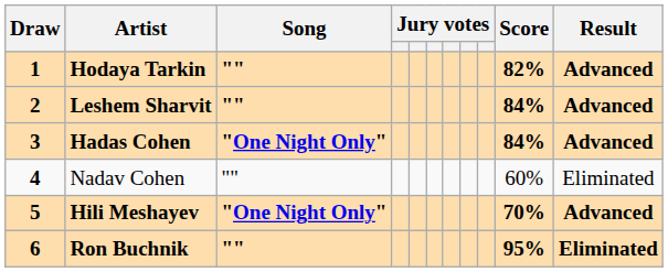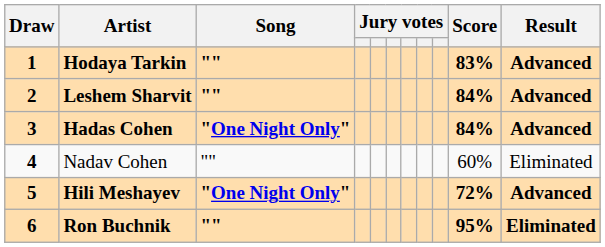 <table class="sortable wikitable" style="margin: 1em auto 1em auto; text-align:center; font-size:90%; line-height:18px;">
 <tr>
 <th rowspan="2">Draw</th>
 <th rowspan="2">Artist</th>
 <th rowspan="2">Song</th>
 <th colspan="6" class="unsortable">Jury votes</th>
 <th rowspan="2">Score</th>
 <th rowspan="2">Result</th>
 </tr>
 <tr>
 <th class="unsortable"></th>
 <th class="unsortable"></th>
 <th class="unsortable"></th>
 <th class="unsortable"></th>
 <th class="unsortable"></th>
 <th class="unsortable"></th>
 </tr>
 <tr style="font-weight:bold; background:navajowhite;">
 <td>1</td>
 <td align="left">Hodaya Tarkin</td>
 <td align="left">""</td>
 <td></td>
 <td></td>
 <td></td>
 <td></td>
 <td></td>
 <td></td>
-<td>82%</td>
+<td>83%</td>
 <td>Advanced</td>
 </tr>
 <tr style="font-weight:bold; background:navajowhite;">
 <td>2</td>
 <td align="left">Leshem Sharvit</td>
 <td align="left">""</td>
 <td></td>
 <td></td>
 <td></td>
 <td></td>
 <td></td>
 <td></td>
 <td>84%</td>
 <td>Advanced</td>
 </tr>
 <tr style="font-weight:bold; background:navajowhite;">
 <td>3</td>
 <td align="left">Hadas Cohen</td>
 <td align="left">"<a href='#'>One Night Only</a>"</td>
 <td></td>
 <td></td>
 <td></td>
 <td></td>
 <td></td>
 <td></td>
 <td>84%</td>
 <td>Advanced</td>
 </tr>
 <tr>
 <td><strong>4</strong></td>
 <td align="left">Nadav Cohen</td>
 <td align="left">""</td>
 <td></td>
 <td></td>
 <td></td>
 <td></td>
 <td></td>
 <td></td>
 <td>60%</td>
 <td>Eliminated</td>
 </tr>
 <tr style="font-weight:bold; background:navajowhite;">
 <td>5</td>
 <td align="left">Hili Meshayev</td>
 <td align="left">"<a href='#'>One Night Only</a>"</td>
 <td></td>
 <td></td>
 <td></td>
 <td></td>
 <td></td>
 <td></td>
-<td>70%</td>
+<td>72%</td>
 <td>Advanced</td>
 </tr>
 <tr style="font-weight:bold; background:navajowhite;">
 <td>6</td>
 <td align="left">Ron Buchnik</td>
 <td align="left">""</td>
 <td></td>
 <td></td>
 <td></td>
 <td></td>
 <td></td>
 <td></td>
 <td>95%</td>
 <td>Eliminated</td>
 </tr>
 </table>
